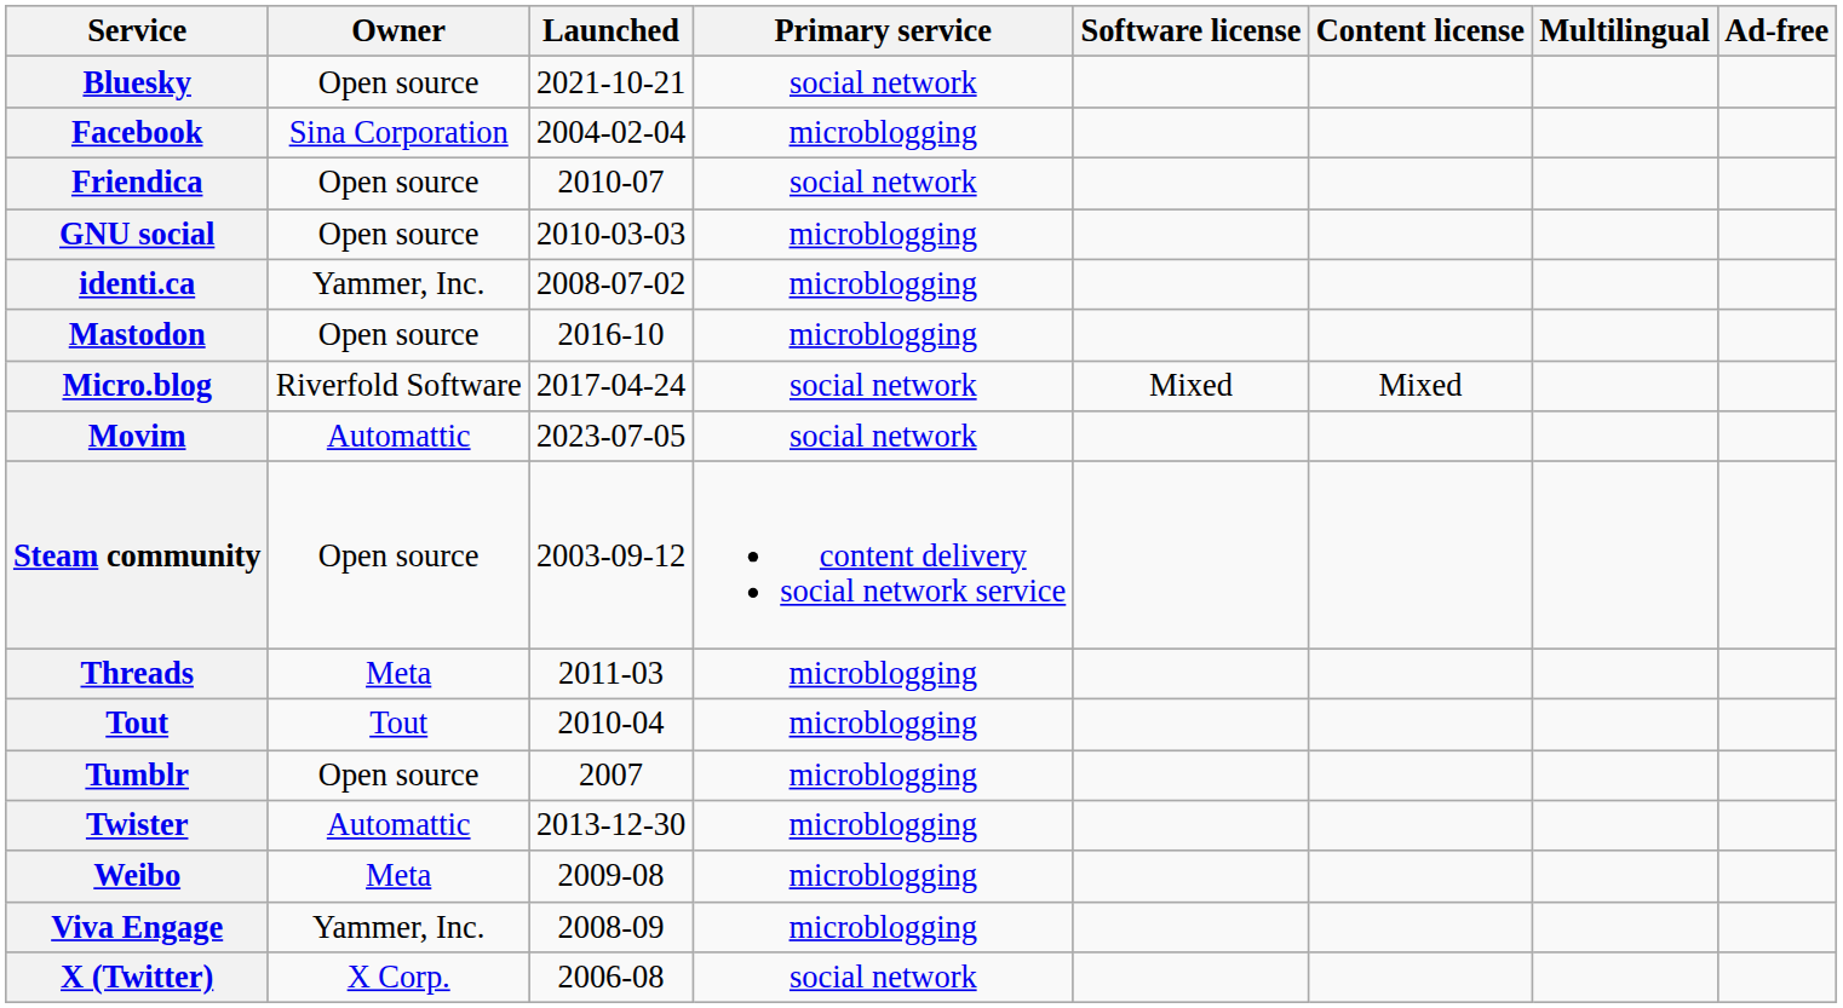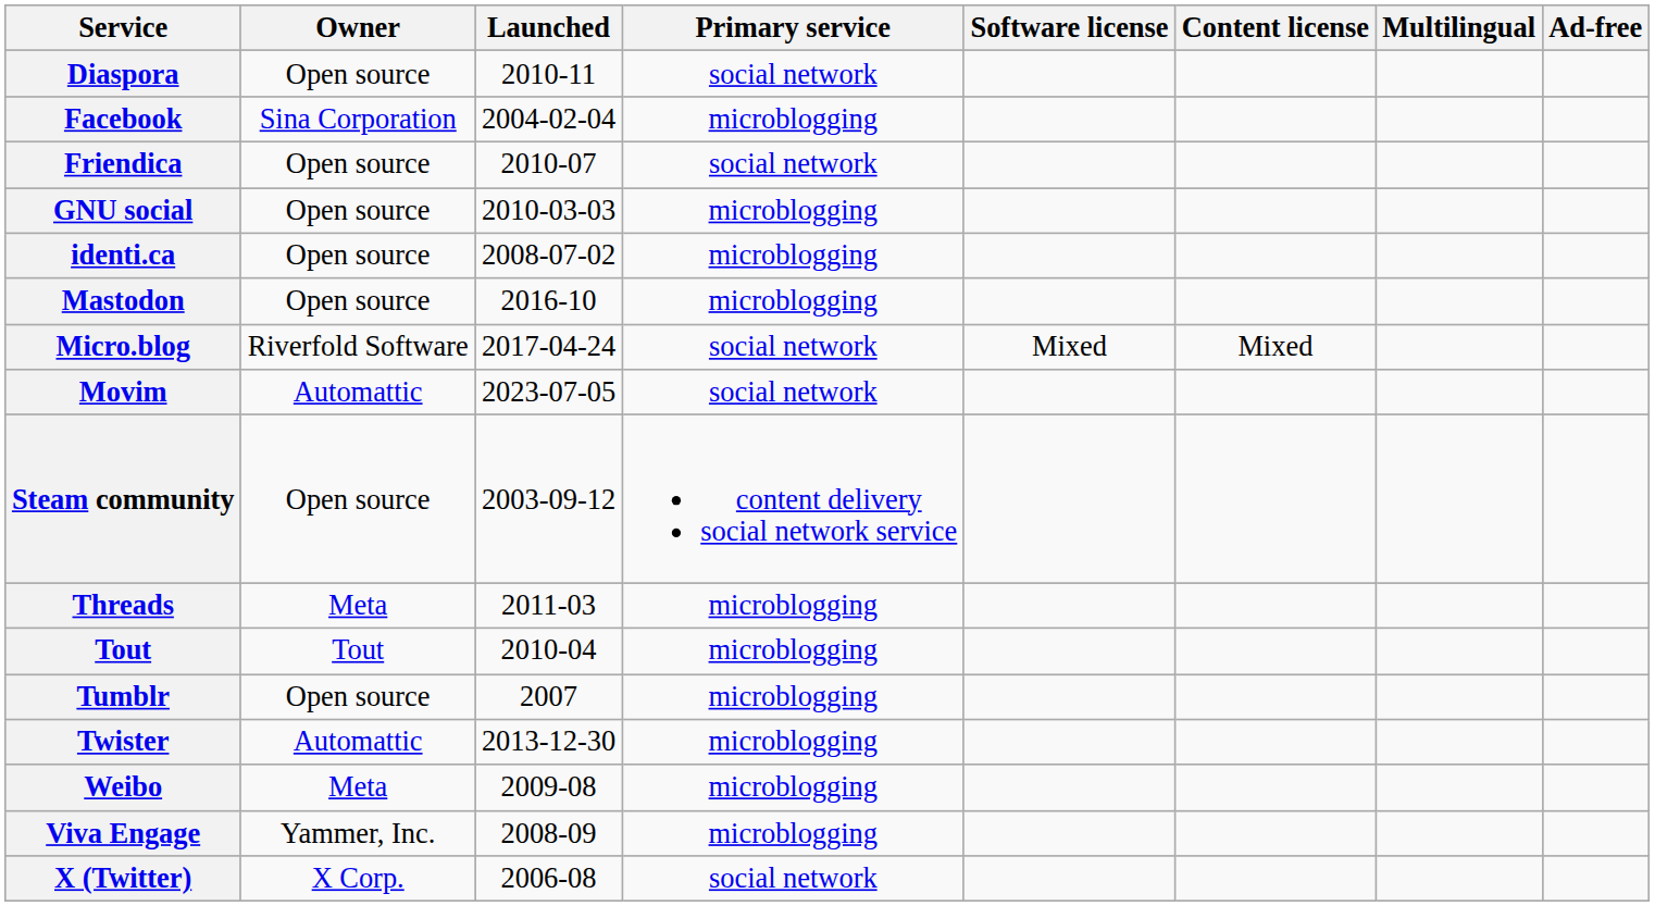 <table style="text-align: center;" class="wikitable sortable">
 <tr>
 <th>Service</th>
 <th>Owner</th>
 <th>Launched</th>
 <th>Primary service</th>
 <th>Software license</th>
 <th>Content license</th>
 <th>Multilingual</th>
 <th>Ad-free</th>
 </tr>
 <tr>
-<th><a href='#'>Bluesky</a></th>
+<th><a href='#'>Diaspora</a></th>
 <td>Open source</td>
-<td>2021-10-21</td>
+<td>2010-11</td>
 <td><a href='#'>social network</a></td>
 <td></td>
 <td></td>
 <td></td>
 <td></td>
 </tr>
 <tr>
 <th><a href='#'>Facebook</a></th>
 <td><a href='#'>Sina Corporation</a></td>
 <td>2004-02-04</td>
 <td><a href='#'>microblogging</a></td>
 <td></td>
 <td></td>
 <td></td>
 <td></td>
 </tr>
 <tr>
 <th><a href='#'>Friendica</a></th>
 <td>Open source</td>
 <td>2010-07</td>
 <td><a href='#'>social network</a></td>
 <td></td>
 <td></td>
 <td></td>
 <td></td>
 </tr>
 <tr>
 <th><a href='#'>GNU social</a></th>
 <td>Open source</td>
 <td>2010-03-03</td>
 <td><a href='#'>microblogging</a></td>
 <td></td>
 <td></td>
 <td></td>
 <td></td>
 </tr>
 <tr>
 <th><a href='#'>identi.ca</a></th>
-<td>Yammer, Inc.</td>
+<td>Open source</td>
 <td>2008-07-02 </td>
 <td><a href='#'>microblogging</a></td>
 <td></td>
 <td></td>
 <td></td>
 <td></td>
 </tr>
 <tr>
 <th><a href='#'>Mastodon</a></th>
 <td>Open source</td>
 <td>2016-10</td>
 <td><a href='#'>microblogging</a></td>
 <td></td>
 <td></td>
 <td></td>
 <td></td>
 </tr>
 <tr>
 <th><a href='#'>Micro.blog</a></th>
 <td>Riverfold Software</td>
 <td>2017-04-24</td>
 <td><a href='#'>social network</a></td>
 <td>Mixed</td>
 <td>Mixed</td>
 <td></td>
 <td></td>
 </tr>
 <tr>
 <th><a href='#'>Movim</a></th>
 <td><a href='#'>Automattic</a></td>
 <td>2023-07-05</td>
 <td><a href='#'>social network</a></td>
 <td></td>
 <td></td>
 <td></td>
 <td></td>
 </tr>
 <tr>
 <th><a href='#'>Steam</a> community</th>
 <td>Open source</td>
 <td>2003-09-12</td>
 <td><br><ul><li><a href='#'>content delivery</a></li><li><a href='#'>social network service</a></li></ul></td>
 <td></td>
 <td></td>
 <td></td>
 <td></td>
 </tr>
 <tr>
 <th><a href='#'>Threads</a></th>
 <td><a href='#'>Meta</a></td>
 <td>2011-03</td>
 <td><a href='#'>microblogging</a></td>
 <td></td>
 <td></td>
 <td></td>
 <td></td>
 </tr>
 <tr>
 <th><a href='#'>Tout</a></th>
 <td><a href='#'>Tout</a></td>
 <td>2010-04 </td>
 <td><a href='#'>microblogging</a></td>
 <td></td>
 <td></td>
 <td></td>
 <td></td>
 </tr>
 <tr>
 <th><a href='#'>Tumblr</a></th>
 <td>Open source</td>
 <td>2007</td>
 <td><a href='#'>microblogging</a></td>
 <td></td>
 <td></td>
 <td></td>
 <td></td>
 </tr>
 <tr>
 <th><a href='#'>Twister</a></th>
 <td><a href='#'>Automattic</a></td>
 <td>2013-12-30</td>
 <td><a href='#'>microblogging</a></td>
 <td></td>
 <td></td>
 <td></td>
 <td></td>
 </tr>
 <tr>
 <th><a href='#'>Weibo</a></th>
 <td><a href='#'>Meta</a></td>
 <td>2009-08</td>
 <td><a href='#'>microblogging</a></td>
 <td></td>
 <td></td>
 <td></td>
 <td></td>
 </tr>
 <tr>
 <th><a href='#'>Viva Engage</a></th>
 <td>Yammer, Inc.</td>
 <td>2008-09 </td>
 <td><a href='#'>microblogging</a></td>
 <td></td>
 <td></td>
 <td></td>
 <td></td>
 </tr>
 <tr>
 <th><a href='#'>X (Twitter)</a></th>
 <td><a href='#'>X Corp.</a></td>
 <td>2006-08</td>
 <td><a href='#'>social network</a></td>
 <td></td>
 <td></td>
 <td></td>
 <td></td>
 </tr>
 </table>
